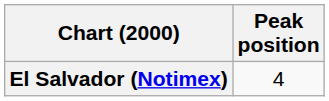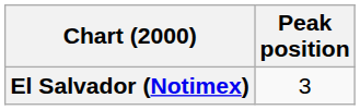 <table class="wikitable sortable plainrowheaders" style="text-align:center">
 <tr>
 <th>Chart (2000)</th>
 <th>Peak<br>position</th>
 </tr>
 <tr>
 <th scope="row">El Salvador (<a href='#'>Notimex</a>)</th>
-<td>4</td>
+<td>3</td>
 </tr>
 </table>
